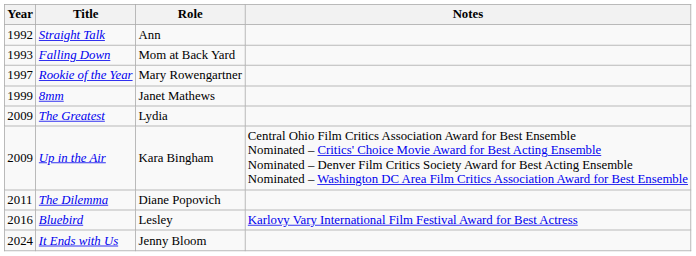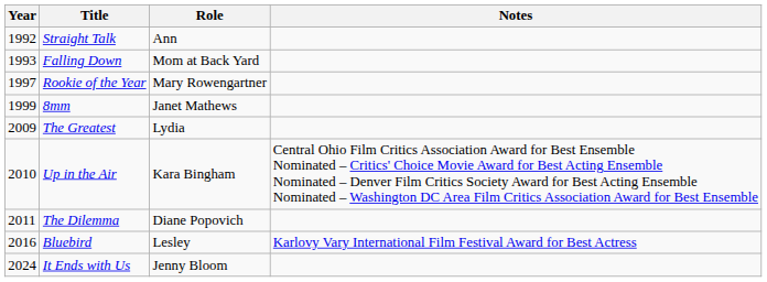 <table class="wikitable sortable">
 <tr>
 <th>Year</th>
 <th>Title</th>
 <th>Role</th>
 <th class="unsortable">Notes</th>
 </tr>
 <tr>
 <td>1992</td>
 <td><em><a href='#'>Straight Talk</a></em></td>
 <td>Ann</td>
 <td></td>
 </tr>
 <tr>
 <td>1993</td>
 <td><em><a href='#'>Falling Down</a></em></td>
 <td>Mom at Back Yard</td>
 <td></td>
 </tr>
 <tr>
 <td>1997</td>
 <td><em><a href='#'>Rookie of the Year</a></em></td>
 <td>Mary Rowengartner</td>
 <td></td>
 </tr>
 <tr>
 <td>1999</td>
 <td><em><a href='#'>8mm</a></em></td>
 <td>Janet Mathews</td>
 <td></td>
 </tr>
 <tr>
 <td>2009</td>
 <td><em><a href='#'>The Greatest</a></em></td>
 <td>Lydia</td>
 <td></td>
 </tr>
 <tr>
-<td>2009</td>
+<td>2010</td>
 <td><em><a href='#'>Up in the Air</a></em></td>
 <td>Kara Bingham</td>
 <td>Central Ohio Film Critics Association Award for Best Ensemble<br>Nominated – <a href='#'>Critics' Choice Movie Award for Best Acting Ensemble</a><br>Nominated – Denver Film Critics Society Award for Best Acting Ensemble<br>Nominated – <a href='#'>Washington DC Area Film Critics Association Award for Best Ensemble</a></td>
 </tr>
 <tr>
 <td>2011</td>
 <td><em><a href='#'>The Dilemma</a></em></td>
 <td>Diane Popovich</td>
 <td></td>
 </tr>
 <tr>
 <td>2016</td>
 <td><em><a href='#'>Bluebird</a></em></td>
 <td>Lesley</td>
 <td><a href='#'>Karlovy Vary International Film Festival Award for Best Actress</a></td>
 </tr>
 <tr>
 <td>2024</td>
 <td><em><a href='#'>It Ends with Us</a></em></td>
 <td>Jenny Bloom</td>
 <td></td>
 </tr>
 </table>
